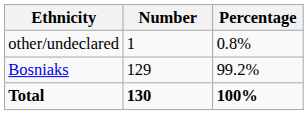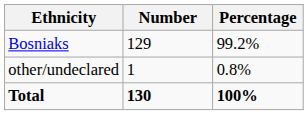 <table class="wikitable">
 <tr>
 <th width="100px">Ethnicity</th>
 <th width="80px">Number</th>
 <th width="80px">Percentage</th>
 </tr>
 <tr>
+<td><a href='#'>Bosniaks</a></td>
+<td>129</td>
+<td>99.2%</td>
+</tr>
+<tr>
 <td>other/undeclared</td>
 <td>1</td>
 <td>0.8%</td>
-</tr>
-<tr>
-<td><a href='#'>Bosniaks</a></td>
-<td>129</td>
-<td>99.2%</td>
 </tr>
 <tr>
 <td><strong>Total</strong></td>
 <td><strong>130</strong></td>
 <td><strong>100%</strong></td>
 </tr>
 </table>
